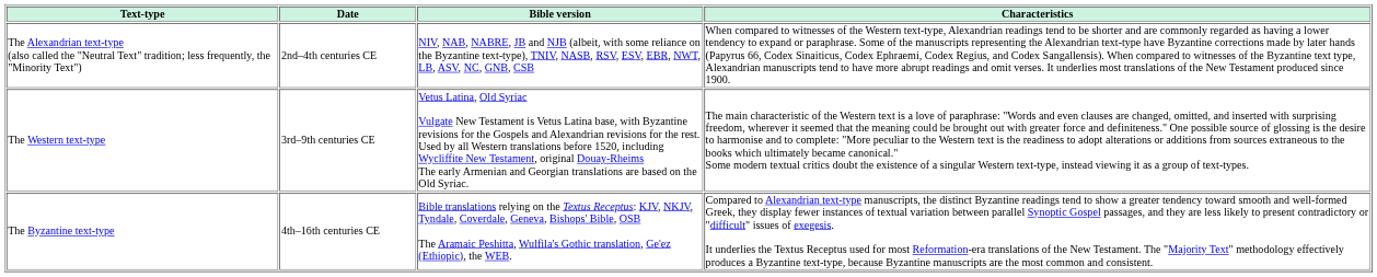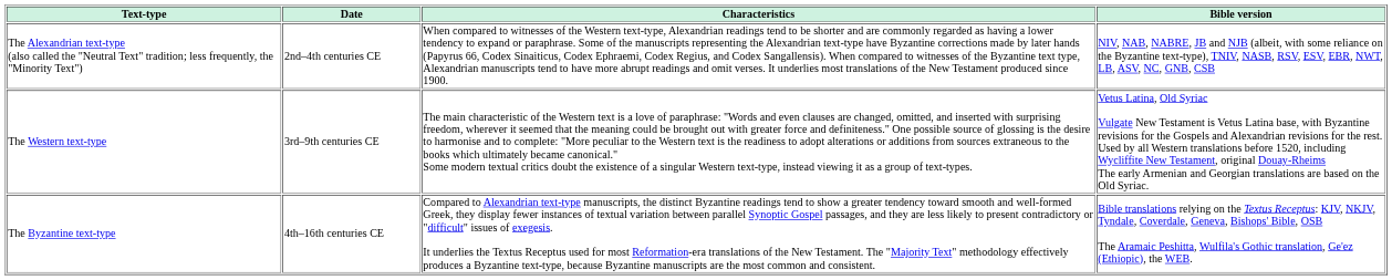 <table border="1"  style="margin:auto; width:100%;">
 <tr style="background:#cef2e0; text-align:center;">
 <th width="20%">Text-type</th>
 <th width=" 10%">Date</th>
+<th>Characteristics</th>
 <th>Bible version</th>
-<th>Characteristics</th>
 </tr>
 <tr>
 <td>The <a href='#'>Alexandrian text-type</a><br>(also called the "Neutral Text" tradition; less frequently, the "Minority Text")</td>
 <td>2nd–4th centuries CE</td>
+<td>When compared to witnesses of the Western text-type, Alexandrian readings tend to be shorter and are commonly regarded as having a lower tendency to expand or paraphrase. Some of the manuscripts representing the Alexandrian text-type have Byzantine corrections made by later hands (Papyrus 66, Codex Sinaiticus, Codex Ephraemi, Codex Regius, and Codex Sangallensis). When compared to witnesses of the Byzantine text type, Alexandrian manuscripts tend to have more abrupt readings and omit verses. It underlies most translations of the New Testament produced since 1900.</td>
 <td><a href='#'>NIV</a>, <a href='#'>NAB</a>, <a href='#'>NABRE</a>,  <a href='#'>JB</a> and <a href='#'>NJB</a> (albeit, with some reliance on the Byzantine text-type), <a href='#'>TNIV</a>, <a href='#'>NASB</a>, <a href='#'>RSV</a>, <a href='#'>ESV</a>, <a href='#'>EBR</a>, <a href='#'>NWT</a>, <a href='#'>LB</a>, <a href='#'>ASV</a>, <a href='#'>NC</a>, <a href='#'>GNB</a>, <a href='#'>CSB</a></td>
-<td>When compared to witnesses of the Western text-type, Alexandrian readings tend to be shorter and are commonly regarded as having a lower tendency to expand or paraphrase. Some of the manuscripts representing the Alexandrian text-type have Byzantine corrections made by later hands (Papyrus 66, Codex Sinaiticus, Codex Ephraemi, Codex Regius, and Codex Sangallensis). When compared to witnesses of the Byzantine text type, Alexandrian manuscripts tend to have more abrupt readings and omit verses. It underlies most translations of the New Testament produced since 1900.</td>
 </tr>
 <tr>
 <td>The <a href='#'>Western text-type</a></td>
 <td>3rd–9th centuries CE</td>
+<td>The main characteristic of the Western text is a love of paraphrase: "Words and even clauses are changed, omitted, and inserted with surprising freedom, wherever it seemed that the meaning could be brought out with greater force and definiteness." One possible source of glossing is the desire to harmonise and to complete: "More peculiar to the Western text is the readiness to adopt alterations or additions from sources extraneous to the books which ultimately became canonical."<br>Some modern textual critics doubt the existence of a singular Western text-type, instead viewing it as a group of text-types.</td>
 <td><a href='#'>Vetus Latina</a>, <a href='#'>Old Syriac</a><br><br><a href='#'>Vulgate</a> New Testament is Vetus Latina base, with Byzantine revisions for the Gospels and Alexandrian revisions for the rest. Used by all Western translations before 1520, including <a href='#'>Wycliffite New Testament</a>, original <a href='#'>Douay-Rheims</a><br>The early Armenian and Georgian translations are based on the Old Syriac.</td>
-<td>The main characteristic of the Western text is a love of paraphrase: "Words and even clauses are changed, omitted, and inserted with surprising freedom, wherever it seemed that the meaning could be brought out with greater force and definiteness." One possible source of glossing is the desire to harmonise and to complete: "More peculiar to the Western text is the readiness to adopt alterations or additions from sources extraneous to the books which ultimately became canonical."<br>Some modern textual critics doubt the existence of a singular Western text-type, instead viewing it as a group of text-types.</td>
 </tr>
 <tr>
 <td>The <a href='#'>Byzantine text-type</a></td>
 <td>4th–16th centuries CE</td>
+<td>Compared to <a href='#'>Alexandrian text-type</a> manuscripts, the distinct Byzantine readings tend to show a greater tendency toward smooth and well-formed Greek, they display fewer instances of textual variation between parallel <a href='#'>Synoptic Gospel</a> passages, and they are less likely to present contradictory or "<a href='#'>difficult</a>" issues of <a href='#'>exegesis</a>.<br><br>It underlies the Textus Receptus used for most <a href='#'>Reformation</a>-era translations of the New Testament. The "<a href='#'>Majority Text</a>" methodology effectively produces a Byzantine text-type, because Byzantine manuscripts are the most common and consistent.</td>
 <td><a href='#'>Bible translations</a> relying on the <em><a href='#'>Textus Receptus</a></em>: <a href='#'>KJV</a>, <a href='#'>NKJV</a>, <a href='#'>Tyndale</a>, <a href='#'>Coverdale</a>, <a href='#'>Geneva</a>, <a href='#'>Bishops' Bible</a>, <a href='#'>OSB</a><br><br>The <a href='#'>Aramaic Peshitta</a>, <a href='#'>Wulfila's Gothic translation</a>, <a href='#'>Ge'ez (Ethiopic)</a>,  the <a href='#'>WEB</a>.</td>
-<td>Compared to <a href='#'>Alexandrian text-type</a> manuscripts, the distinct Byzantine readings tend to show a greater tendency toward smooth and well-formed Greek, they display fewer instances of textual variation between parallel <a href='#'>Synoptic Gospel</a> passages, and they are less likely to present contradictory or "<a href='#'>difficult</a>" issues of <a href='#'>exegesis</a>.<br><br>It underlies the Textus Receptus used for most <a href='#'>Reformation</a>-era translations of the New Testament. The "<a href='#'>Majority Text</a>" methodology effectively produces a Byzantine text-type, because Byzantine manuscripts are the most common and consistent.</td>
 </tr>
 </table>
